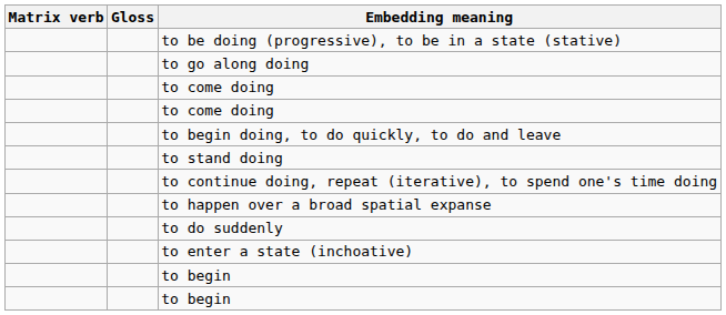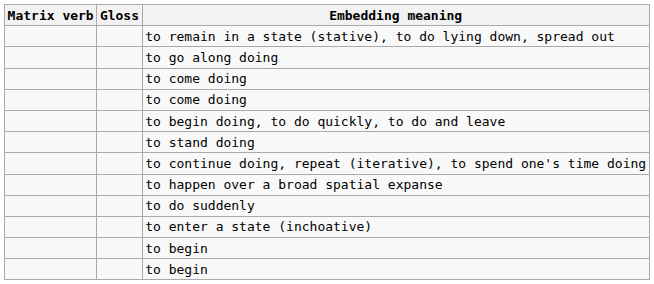 <table class="wikitable">
 <tr>
 <th>Matrix verb</th>
 <th>Gloss</th>
 <th>Embedding meaning</th>
 </tr>
 <tr>
 <td></td>
 <td></td>
-<td>to be doing (progressive), to be in a state (stative)</td>
+<td>to remain in a state (stative), to do lying down, spread out</td>
 </tr>
 <tr>
 <td></td>
 <td></td>
 <td>to go along doing</td>
 </tr>
 <tr>
 <td></td>
 <td></td>
 <td>to come doing</td>
 </tr>
 <tr>
 <td></td>
 <td></td>
 <td>to come doing</td>
 </tr>
 <tr>
 <td></td>
 <td></td>
 <td>to begin doing, to do quickly, to do and leave</td>
 </tr>
 <tr>
 <td></td>
 <td></td>
 <td>to stand doing</td>
 </tr>
 <tr>
 <td></td>
 <td></td>
 <td>to continue doing, repeat (iterative), to spend one's time doing</td>
 </tr>
 <tr>
 <td></td>
 <td></td>
 <td>to happen over a broad spatial expanse</td>
 </tr>
 <tr>
 <td></td>
 <td></td>
 <td>to do suddenly</td>
 </tr>
 <tr>
 <td></td>
 <td></td>
 <td>to enter a state (inchoative)</td>
 </tr>
 <tr>
 <td></td>
 <td></td>
 <td>to begin</td>
 </tr>
 <tr>
 <td></td>
 <td></td>
 <td>to begin</td>
 </tr>
 </table>
